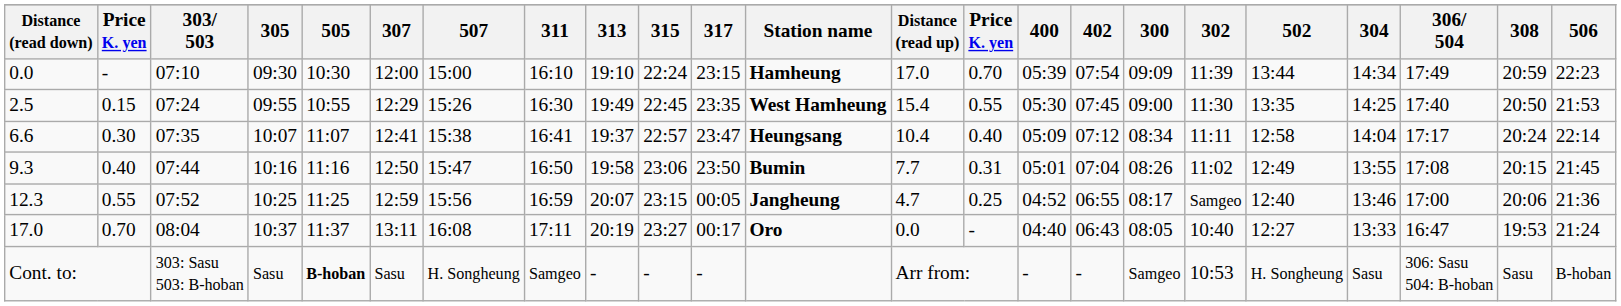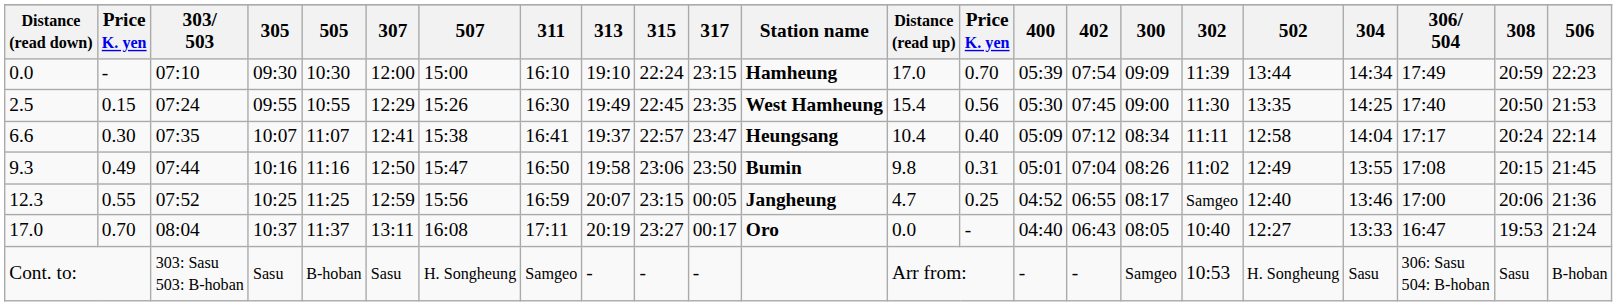 <table class="wikitable" style="font-size:87%;">
 <tr>
 </tr>
 <tr>
 <th><small> Distance<br>(read down)</small></th>
 <th>Price<br><small><a href='#'>K. yen</a></small></th>
 <th><strong>303/<br>503</strong></th>
 <th><strong>305</strong></th>
 <th><strong>505</strong></th>
 <th><strong>307</strong></th>
 <th><strong>507</strong></th>
 <th><strong>311</strong></th>
 <th><strong>313</strong></th>
 <th><strong>315</strong></th>
 <th><strong>317</strong></th>
 <th>Station name</th>
 <th><small>Distance<br>(read up)</small></th>
 <th>Price<br><small><a href='#'>K. yen</a></small></th>
 <th><strong>400</strong></th>
 <th><strong>402</strong></th>
 <th><strong>300</strong></th>
 <th><strong>302</strong></th>
 <th><strong>502</strong></th>
 <th><strong>304</strong></th>
 <th><strong>306/<br>504</strong></th>
 <th><strong>308</strong></th>
 <th><strong>506</strong></th>
 </tr>
 <tr>
 <td>0.0</td>
 <td>-</td>
 <td>07:10</td>
 <td>09:30</td>
 <td>10:30</td>
 <td>12:00</td>
 <td>15:00</td>
 <td>16:10</td>
 <td>19:10</td>
 <td>22:24</td>
 <td>23:15</td>
 <td><strong>Hamheung</strong></td>
 <td>17.0</td>
 <td>0.70</td>
 <td>05:39</td>
 <td>07:54</td>
 <td>09:09</td>
 <td>11:39</td>
 <td>13:44</td>
 <td>14:34</td>
 <td>17:49</td>
 <td>20:59</td>
 <td>22:23</td>
 </tr>
 <tr>
 <td>2.5</td>
 <td>0.15</td>
 <td>07:24</td>
 <td>09:55</td>
 <td>10:55</td>
 <td>12:29</td>
 <td>15:26</td>
 <td>16:30</td>
 <td>19:49</td>
 <td>22:45</td>
 <td>23:35</td>
 <td><strong>West Hamheung</strong></td>
 <td>15.4</td>
-<td>0.55</td>
+<td>0.56</td>
 <td>05:30</td>
 <td>07:45</td>
 <td>09:00</td>
 <td>11:30</td>
 <td>13:35</td>
 <td>14:25</td>
 <td>17:40</td>
 <td>20:50</td>
 <td>21:53</td>
 </tr>
 <tr>
 <td>6.6</td>
 <td>0.30</td>
 <td>07:35</td>
 <td>10:07</td>
 <td>11:07</td>
 <td>12:41</td>
 <td>15:38</td>
 <td>16:41</td>
 <td>19:37</td>
 <td>22:57</td>
 <td>23:47</td>
 <td><strong>Heungsang</strong></td>
 <td>10.4</td>
 <td>0.40</td>
 <td>05:09</td>
 <td>07:12</td>
 <td>08:34</td>
 <td>11:11</td>
 <td>12:58</td>
 <td>14:04</td>
 <td>17:17</td>
 <td>20:24</td>
 <td>22:14</td>
 </tr>
 <tr>
 <td>9.3</td>
-<td>0.40</td>
+<td>0.49</td>
 <td>07:44</td>
 <td>10:16</td>
 <td>11:16</td>
 <td>12:50</td>
 <td>15:47</td>
 <td>16:50</td>
 <td>19:58</td>
 <td>23:06</td>
 <td>23:50</td>
 <td><strong>Bumin</strong></td>
-<td>7.7</td>
+<td>9.8</td>
 <td>0.31</td>
 <td>05:01</td>
 <td>07:04</td>
 <td>08:26</td>
 <td>11:02</td>
 <td>12:49</td>
 <td>13:55</td>
 <td>17:08</td>
 <td>20:15</td>
 <td>21:45</td>
 </tr>
 <tr>
 <td>12.3</td>
 <td>0.55</td>
 <td>07:52</td>
 <td>10:25</td>
 <td>11:25</td>
 <td>12:59</td>
 <td>15:56</td>
 <td>16:59</td>
 <td>20:07</td>
 <td>23:15</td>
 <td>00:05</td>
 <td><strong>Jangheung</strong></td>
 <td>4.7</td>
 <td>0.25</td>
 <td>04:52</td>
 <td>06:55</td>
 <td>08:17</td>
 <td><small>Samgeo</small></td>
 <td>12:40</td>
 <td>13:46</td>
 <td>17:00</td>
 <td>20:06</td>
 <td>21:36</td>
 </tr>
 <tr>
 <td>17.0</td>
 <td>0.70</td>
 <td>08:04</td>
 <td>10:37</td>
 <td>11:37</td>
 <td>13:11</td>
 <td>16:08</td>
 <td>17:11</td>
 <td>20:19</td>
 <td>23:27</td>
 <td>00:17</td>
 <td><strong>Oro</strong></td>
 <td>0.0</td>
 <td>-</td>
 <td>04:40</td>
 <td>06:43</td>
 <td>08:05</td>
 <td>10:40</td>
 <td>12:27</td>
 <td>13:33</td>
 <td>16:47</td>
 <td>19:53</td>
 <td>21:24</td>
 </tr>
 <tr>
 <td colspan=2>Cont. to:</td>
 <td><small>303: Sasu<br>503: B-hoban</small></td>
 <td><small>Sasu</small></td>
-<td><strong><small>B-hoban</small></strong></td>
+<td><small>B-hoban</small></td>
 <td><small>Sasu</small></td>
 <td><small>H. Songheung</small></td>
 <td><small>Samgeo</small></td>
 <td>-</td>
 <td>-</td>
 <td>-</td>
 <td></td>
 <td colspan=2>Arr from:</td>
 <td>-</td>
 <td>-</td>
 <td><small>Samgeo</small></td>
 <td>10:53</td>
 <td><small>H. Songheung</small></td>
 <td><small>Sasu</small></td>
 <td><small>306: Sasu<br>504: B-hoban</small></td>
 <td><small>Sasu</small></td>
 <td><small>B-hoban</small></td>
 </tr>
 </table>
